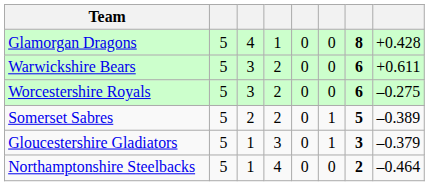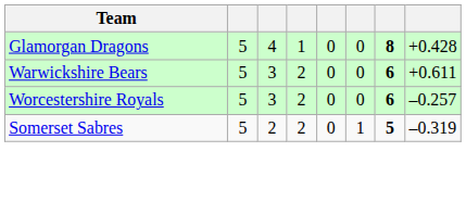 <table class="wikitable" style="text-align: center;">
 <tr>
 <th width="200">Team</th>
 <th width="20"></th>
 <th width="20"></th>
 <th width="20"></th>
 <th width="20"></th>
 <th width="20"></th>
 <th width="20"></th>
 <th width="35"></th>
 </tr>
 <tr bgcolor="#ccffcc">
 <td align=left><a href='#'>Glamorgan Dragons</a></td>
 <td>5</td>
 <td>4</td>
 <td>1</td>
 <td>0</td>
 <td>0</td>
 <td><strong>8</strong></td>
 <td>+0.428</td>
 </tr>
 <tr bgcolor="#ccffcc">
 <td align=left><a href='#'>Warwickshire Bears</a></td>
 <td>5</td>
 <td>3</td>
 <td>2</td>
 <td>0</td>
 <td>0</td>
 <td><strong>6</strong></td>
 <td>+0.611</td>
 </tr>
 <tr bgcolor="#ccffcc">
 <td align=left><a href='#'>Worcestershire Royals</a></td>
 <td>5</td>
 <td>3</td>
 <td>2</td>
 <td>0</td>
 <td>0</td>
 <td><strong>6</strong></td>
-<td>–0.275</td>
+<td>–0.257</td>
 </tr>
 <tr>
 <td align=left><a href='#'>Somerset Sabres</a></td>
 <td>5</td>
 <td>2</td>
 <td>2</td>
 <td>0</td>
 <td>1</td>
 <td><strong>5</strong></td>
-<td>–0.389</td>
-</tr>
-<tr>
-<td align=left><a href='#'>Gloucestershire Gladiators</a></td>
-<td>5</td>
-<td>1</td>
-<td>3</td>
-<td>0</td>
-<td>1</td>
-<td><strong>3</strong></td>
-<td>–0.379</td>
-</tr>
-<tr>
-<td align=left><a href='#'>Northamptonshire Steelbacks</a></td>
-<td>5</td>
-<td>1</td>
-<td>4</td>
-<td>0</td>
-<td>0</td>
-<td><strong>2</strong></td>
-<td>–0.464</td>
+<td>–0.319</td>
 </tr>
 </table>
